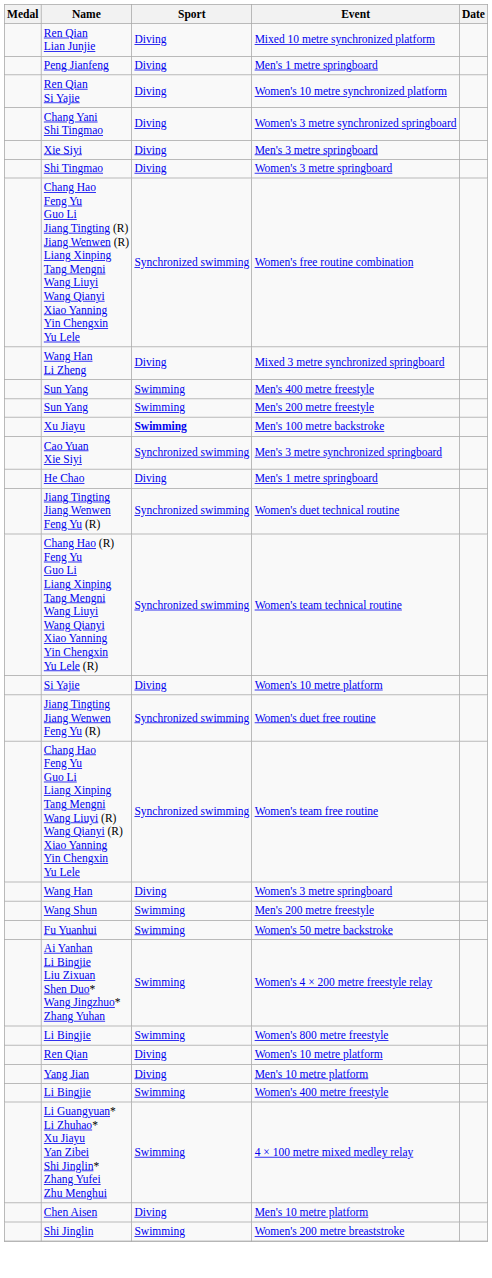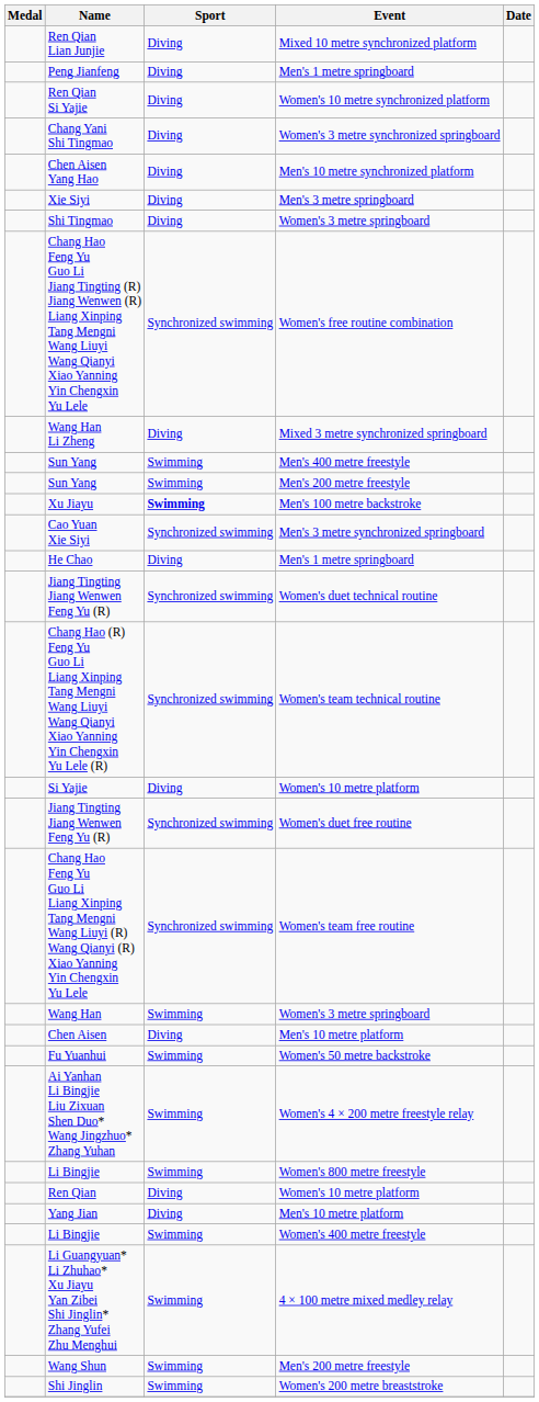 <table class="wikitable sortable" style="font-size:90%">
 <tr>
 <th>Medal</th>
 <th>Name</th>
 <th>Sport</th>
 <th>Event</th>
 <th>Date</th>
 </tr>
 <tr>
 <td></td>
 <td><a href='#'>Ren Qian</a><br><a href='#'>Lian Junjie</a></td>
 <td><a href='#'>Diving</a></td>
 <td><a href='#'>Mixed 10 metre synchronized platform</a></td>
 <td></td>
 </tr>
 <tr>
 <td></td>
 <td><a href='#'>Peng Jianfeng</a></td>
 <td><a href='#'>Diving</a></td>
 <td><a href='#'>Men's 1 metre springboard</a></td>
 <td></td>
 </tr>
 <tr>
 <td></td>
 <td><a href='#'>Ren Qian</a><br><a href='#'>Si Yajie</a></td>
 <td><a href='#'>Diving</a></td>
 <td><a href='#'>Women's 10 metre synchronized platform</a></td>
 <td></td>
 </tr>
 <tr>
 <td></td>
 <td><a href='#'>Chang Yani</a><br><a href='#'>Shi Tingmao</a></td>
 <td><a href='#'>Diving</a></td>
 <td><a href='#'>Women's 3 metre synchronized springboard</a></td>
+<td></td>
+</tr>
+<tr>
+<td></td>
+<td><a href='#'>Chen Aisen</a><br><a href='#'>Yang Hao</a></td>
+<td><a href='#'>Diving</a></td>
+<td><a href='#'>Men's 10 metre synchronized platform</a></td>
 <td></td>
 </tr>
 <tr>
 <td></td>
 <td><a href='#'>Xie Siyi</a></td>
 <td><a href='#'>Diving</a></td>
 <td><a href='#'>Men's 3 metre springboard</a></td>
 <td></td>
 </tr>
 <tr>
 <td></td>
 <td><a href='#'>Shi Tingmao</a></td>
 <td><a href='#'>Diving</a></td>
 <td><a href='#'>Women's 3 metre springboard</a></td>
 <td></td>
 </tr>
 <tr>
 <td></td>
 <td><a href='#'>Chang Hao</a><br><a href='#'>Feng Yu</a><br><a href='#'>Guo Li</a><br><a href='#'>Jiang Tingting</a> (R) <br><a href='#'>Jiang Wenwen</a> (R) <br><a href='#'>Liang Xinping</a><br><a href='#'>Tang Mengni</a><br><a href='#'>Wang Liuyi</a><br><a href='#'>Wang Qianyi</a><br><a href='#'>Xiao Yanning</a><br><a href='#'>Yin Chengxin</a><br><a href='#'>Yu Lele</a></td>
 <td><a href='#'>Synchronized swimming</a></td>
 <td><a href='#'>Women's free routine combination</a></td>
 <td></td>
 </tr>
 <tr>
 <td></td>
 <td><a href='#'>Wang Han</a><br><a href='#'>Li Zheng</a></td>
 <td><a href='#'>Diving</a></td>
 <td><a href='#'>Mixed 3 metre synchronized springboard</a></td>
 <td></td>
 </tr>
 <tr>
 <td></td>
 <td><a href='#'>Sun Yang</a></td>
 <td><a href='#'>Swimming</a></td>
 <td><a href='#'>Men's 400 metre freestyle</a></td>
 <td></td>
 </tr>
 <tr>
 <td></td>
 <td><a href='#'>Sun Yang</a></td>
 <td><a href='#'>Swimming</a></td>
 <td><a href='#'>Men's 200 metre freestyle</a></td>
 <td></td>
 </tr>
 <tr>
 <td></td>
 <td><a href='#'>Xu Jiayu</a></td>
 <td><strong><a href='#'>Swimming</a></strong></td>
 <td><a href='#'>Men's 100 metre backstroke</a></td>
 <td></td>
 </tr>
 <tr>
 <td></td>
 <td><a href='#'>Cao Yuan</a><br><a href='#'>Xie Siyi</a></td>
 <td><a href='#'>Synchronized swimming</a></td>
 <td><a href='#'>Men's 3 metre synchronized springboard</a></td>
 <td></td>
 </tr>
 <tr>
 <td></td>
 <td><a href='#'>He Chao</a></td>
 <td><a href='#'>Diving</a></td>
 <td><a href='#'>Men's  1 metre springboard</a></td>
 <td></td>
 </tr>
 <tr>
 <td></td>
 <td><a href='#'>Jiang Tingting</a><br><a href='#'>Jiang Wenwen</a><br><a href='#'>Feng Yu</a> (R)</td>
 <td><a href='#'>Synchronized swimming</a></td>
 <td><a href='#'>Women's duet technical routine</a></td>
 <td></td>
 </tr>
 <tr>
 <td></td>
 <td><a href='#'>Chang Hao</a> (R) <br><a href='#'>Feng Yu</a><br><a href='#'>Guo Li</a><br><a href='#'>Liang Xinping</a><br><a href='#'>Tang Mengni</a><br><a href='#'>Wang Liuyi</a><br><a href='#'>Wang Qianyi</a><br><a href='#'>Xiao Yanning</a><br><a href='#'>Yin Chengxin</a><br><a href='#'>Yu Lele</a> (R)</td>
 <td><a href='#'>Synchronized swimming</a></td>
 <td><a href='#'>Women's team technical routine</a></td>
 <td></td>
 </tr>
 <tr>
 <td></td>
 <td><a href='#'>Si Yajie</a></td>
 <td><a href='#'>Diving</a></td>
 <td><a href='#'>Women's 10 metre platform</a></td>
 <td></td>
 </tr>
 <tr>
 <td></td>
 <td><a href='#'>Jiang Tingting</a><br><a href='#'>Jiang Wenwen</a><br><a href='#'>Feng Yu</a> (R)</td>
 <td><a href='#'>Synchronized swimming</a></td>
 <td><a href='#'>Women's duet free routine</a></td>
 <td></td>
 </tr>
 <tr>
 <td></td>
 <td><a href='#'>Chang Hao</a><br><a href='#'>Feng Yu</a><br><a href='#'>Guo Li</a><br><a href='#'>Liang Xinping</a><br><a href='#'>Tang Mengni</a><br><a href='#'>Wang Liuyi</a> (R) <br><a href='#'>Wang Qianyi</a> (R) <br><a href='#'>Xiao Yanning</a><br><a href='#'>Yin Chengxin</a><br><a href='#'>Yu Lele</a></td>
 <td><a href='#'>Synchronized swimming</a></td>
 <td><a href='#'>Women's team free routine</a></td>
 <td></td>
 </tr>
 <tr>
 <td></td>
 <td><a href='#'>Wang Han</a></td>
-<td><a href='#'>Diving</a></td>
+<td><a href='#'>Swimming</a></td>
 <td><a href='#'>Women's 3 metre springboard</a></td>
 <td></td>
 </tr>
 <tr>
 <td></td>
-<td><a href='#'>Wang Shun</a></td>
-<td><a href='#'>Swimming</a></td>
-<td><a href='#'>Men's 200 metre freestyle</a></td>
+<td><a href='#'>Chen Aisen</a></td>
+<td><a href='#'>Diving</a></td>
+<td><a href='#'>Men's 10 metre platform</a></td>
 <td></td>
 </tr>
 <tr>
 <td></td>
 <td><a href='#'>Fu Yuanhui</a></td>
 <td><a href='#'>Swimming</a></td>
 <td><a href='#'>Women's 50 metre backstroke</a></td>
 <td></td>
 </tr>
 <tr>
 <td></td>
 <td><a href='#'>Ai Yanhan</a><br><a href='#'>Li Bingjie</a><br><a href='#'>Liu Zixuan</a><br><a href='#'>Shen Duo</a>*<br><a href='#'>Wang Jingzhuo</a>*<br><a href='#'>Zhang Yuhan</a></td>
 <td><a href='#'>Swimming</a></td>
 <td><a href='#'>Women's 4 × 200 metre freestyle relay</a></td>
 <td></td>
 </tr>
 <tr>
 <td></td>
 <td><a href='#'>Li Bingjie</a></td>
 <td><a href='#'>Swimming</a></td>
 <td><a href='#'>Women's 800 metre freestyle</a></td>
 <td></td>
 </tr>
 <tr>
 <td></td>
 <td><a href='#'>Ren Qian</a></td>
 <td><a href='#'>Diving</a></td>
 <td><a href='#'>Women's 10 metre platform</a></td>
 <td></td>
 </tr>
 <tr>
 <td></td>
 <td><a href='#'>Yang Jian</a></td>
 <td><a href='#'>Diving</a></td>
 <td><a href='#'>Men's 10 metre platform</a></td>
 <td></td>
 </tr>
 <tr>
 <td></td>
 <td><a href='#'>Li Bingjie</a></td>
 <td><a href='#'>Swimming</a></td>
 <td><a href='#'>Women's 400 metre freestyle</a></td>
 <td></td>
 </tr>
 <tr>
 <td></td>
 <td><a href='#'>Li Guangyuan</a>*<br><a href='#'>Li Zhuhao</a>*<br><a href='#'>Xu Jiayu</a><br><a href='#'>Yan Zibei</a><br><a href='#'>Shi Jinglin</a>*<br><a href='#'>Zhang Yufei</a><br><a href='#'>Zhu Menghui</a></td>
 <td><a href='#'>Swimming</a></td>
 <td><a href='#'>4 × 100 metre mixed medley relay</a></td>
 <td></td>
 </tr>
 <tr>
 <td></td>
-<td><a href='#'>Chen Aisen</a></td>
-<td><a href='#'>Diving</a></td>
-<td><a href='#'>Men's 10 metre platform</a></td>
+<td><a href='#'>Wang Shun</a></td>
+<td><a href='#'>Swimming</a></td>
+<td><a href='#'>Men's 200 metre freestyle</a></td>
 <td></td>
 </tr>
 <tr>
 <td></td>
 <td><a href='#'>Shi Jinglin</a></td>
 <td><a href='#'>Swimming</a></td>
 <td><a href='#'>Women's 200 metre breaststroke</a></td>
 <td></td>
 </tr>
 <tr>
 </tr>
 </table>
